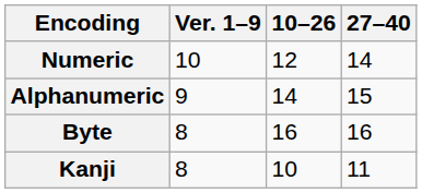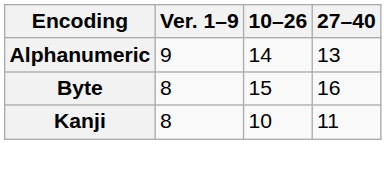 <table class="wikitable">
 <tr>
 <th>Encoding</th>
 <th>Ver. 1–9</th>
 <th>10–26</th>
 <th>27–40</th>
 </tr>
 <tr>
-<th>Numeric</th>
-<td>10</td>
-<td>12</td>
-<td>14</td>
-</tr>
-<tr>
 <th>Alphanumeric</th>
 <td>9</td>
 <td>14</td>
-<td>15</td>
+<td>13</td>
 </tr>
 <tr>
 <th>Byte</th>
 <td>8</td>
-<td>16</td>
+<td>15</td>
 <td>16</td>
 </tr>
 <tr>
 <th>Kanji</th>
 <td>8</td>
 <td>10</td>
 <td>11</td>
 </tr>
 </table>
